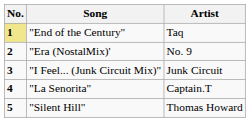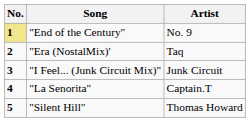 <table class="wikitable sortable" style="font-size:90%;">
 <tr>
 <th>No.</th>
 <th>Song</th>
 <th>Artist</th>
 </tr>
 <tr>
 <td style="background: khaki;"><strong>1</strong></td>
 <td>"End of the Century"</td>
-<td>Taq</td>
+<td>No. 9</td>
 </tr>
 <tr>
 <td><strong>2</strong></td>
 <td>"Era (NostalMix)'</td>
-<td>No. 9</td>
+<td>Taq</td>
 </tr>
 <tr>
 <td><strong>3</strong></td>
 <td>"I Feel... (Junk Circuit Mix)"</td>
 <td>Junk Circuit</td>
 </tr>
 <tr>
 <td><strong>4</strong></td>
 <td>"La Senorita"</td>
 <td>Captain.T</td>
 </tr>
 <tr>
 <td><strong>5</strong></td>
 <td>"Silent Hill"</td>
 <td>Thomas Howard</td>
 </tr>
 </table>
